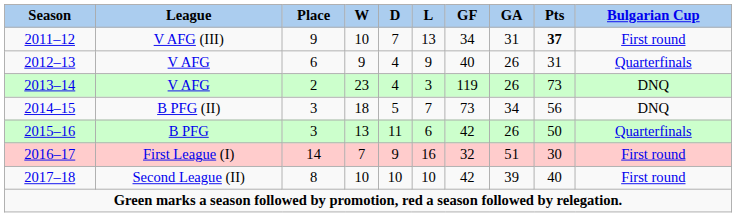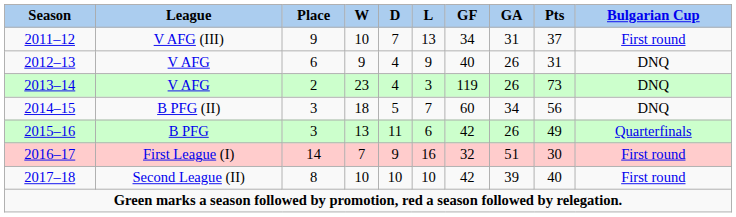 <table class="wikitable" width="800px">
 <tr>
 <th style="background:#ABCDEF;">Season</th>
 <th style="background:#ABCDEF;">League</th>
 <th style="background:#ABCDEF;">Place</th>
 <th style="background:#ABCDEF;">W</th>
 <th style="background:#ABCDEF;">D</th>
 <th style="background:#ABCDEF;">L</th>
 <th style="background:#ABCDEF;">GF</th>
 <th style="background:#ABCDEF;">GA</th>
 <th style="background:#ABCDEF;">Pts</th>
 <th style="background:#ABCDEF;"><a href='#'>Bulgarian Cup</a></th>
 </tr>
 <tr align="center">
 <td><a href='#'>2011–12</a></td>
 <td><a href='#'>V AFG</a> (III)</td>
 <td>9</td>
 <td>10</td>
 <td>7</td>
 <td>13</td>
 <td>34</td>
 <td>31</td>
-<td><strong>37</strong></td>
+<td>37</td>
 <td><a href='#'>First round</a></td>
 </tr>
 <tr align="center">
 <td><a href='#'>2012–13</a></td>
 <td><a href='#'>V AFG</a></td>
 <td>6</td>
 <td>9</td>
 <td>4</td>
 <td>9</td>
 <td>40</td>
 <td>26</td>
 <td>31</td>
-<td><a href='#'>Quarterfinals</a></td>
+<td>DNQ</td>
 </tr>
 <tr align="center" style="background:#ccffcc;">
 <td><a href='#'>2013–14</a></td>
 <td><a href='#'>V AFG</a></td>
 <td>2</td>
 <td>23</td>
 <td>4</td>
 <td>3</td>
 <td>119</td>
 <td>26</td>
 <td>73</td>
 <td>DNQ</td>
 </tr>
 <tr align="center">
 <td><a href='#'>2014–15</a></td>
 <td><a href='#'>B PFG</a> (II)</td>
 <td>3</td>
 <td>18</td>
 <td>5</td>
 <td>7</td>
-<td>73</td>
+<td>60</td>
 <td>34</td>
 <td>56</td>
 <td>DNQ</td>
 </tr>
 <tr align="center" style="background:#ccffcc;">
 <td><a href='#'>2015–16</a></td>
 <td><a href='#'>B PFG</a></td>
 <td>3</td>
 <td>13</td>
 <td>11</td>
 <td>6</td>
 <td>42</td>
 <td>26</td>
-<td>50</td>
+<td>49</td>
 <td><a href='#'>Quarterfinals</a></td>
 </tr>
 <tr align="center" style="background:#ffcccc;">
 <td><a href='#'>2016–17</a></td>
 <td><a href='#'>First League</a> (I)</td>
 <td>14</td>
 <td>7</td>
 <td>9</td>
 <td>16</td>
 <td>32</td>
 <td>51</td>
 <td>30</td>
 <td><a href='#'>First round</a></td>
 </tr>
 <tr align="center">
 <td><a href='#'>2017–18</a></td>
 <td><a href='#'>Second League</a> (II)</td>
 <td>8</td>
 <td>10</td>
 <td>10</td>
 <td>10</td>
 <td>42</td>
 <td>39</td>
 <td>40</td>
 <td><a href='#'>First round</a></td>
 </tr>
 <tr>
 <td colspan="12" align="center"><strong>Green marks a season followed by promotion, red a season followed by relegation.</strong></td>
 </tr>
 </table>
